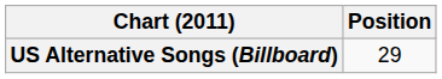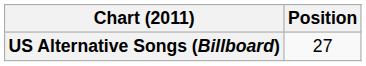 <table class="wikitable sortable plainrowheaders" style="text-align:center">
 <tr>
 <th scope="col">Chart (2011)</th>
 <th scope="col">Position</th>
 </tr>
 <tr>
 <th scope="row">US Alternative Songs (<em>Billboard</em>)</th>
-<td>29</td>
+<td>27</td>
 </tr>
 </table>
